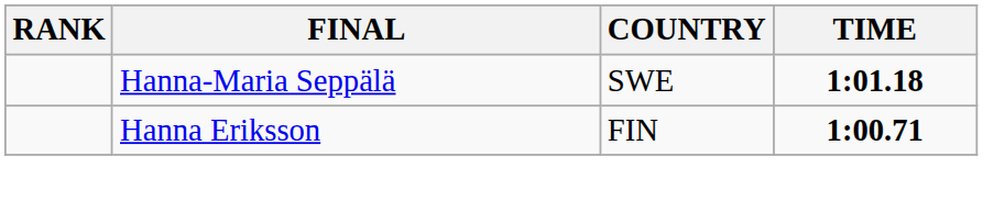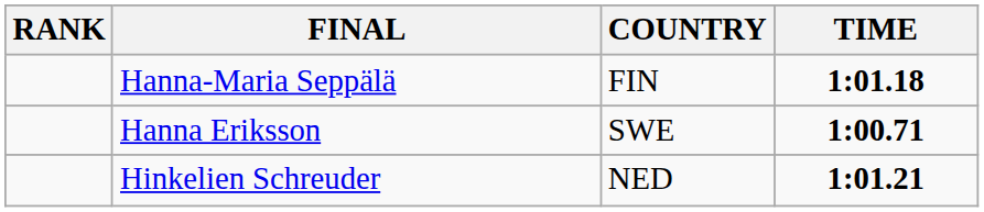 <table class="wikitable">
 <tr>
 <th>RANK</th>
 <th align="left" style="width: 15em">FINAL</th>
 <th>COUNTRY</th>
 <th style="width: 6em">TIME</th>
 </tr>
 <tr>
 <td align="center"></td>
 <td><a href='#'>Hanna-Maria Seppälä</a></td>
-<td> SWE</td>
+<td> FIN</td>
 <td align="center"><strong>1:01.18</strong></td>
 </tr>
 <tr>
 <td align="center"></td>
 <td><a href='#'>Hanna Eriksson</a></td>
-<td> FIN</td>
+<td> SWE</td>
 <td align="center"><strong>1:00.71</strong></td>
 </tr>
+<tr>
+<td align="center"></td>
+<td><a href='#'>Hinkelien Schreuder</a></td>
+<td> NED</td>
+<td align="center"><strong>1:01.21</strong></td>
+</tr>
 </table>
